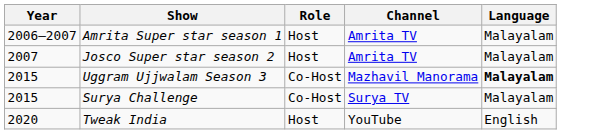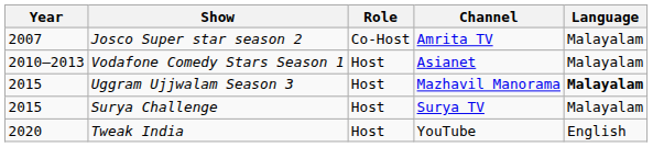 <table class="wikitable">
 <tr>
 <th>Year</th>
 <th>Show</th>
 <th>Role</th>
 <th>Channel</th>
 <th>Language</th>
 </tr>
 <tr>
-<td>2006–2007</td>
-<td><em>Amrita Super star season 1</em></td>
-<td>Host</td>
+<td>2007</td>
+<td><em>Josco Super star season 2</em></td>
+<td>Co-Host</td>
 <td><a href='#'>Amrita TV</a></td>
 <td>Malayalam</td>
 </tr>
 <tr>
-<td>2007</td>
-<td><em>Josco Super star season 2</em></td>
+<td>2010–2013</td>
+<td><em>Vodafone Comedy Stars Season 1</em></td>
 <td>Host</td>
-<td><a href='#'>Amrita TV</a></td>
+<td><a href='#'>Asianet</a></td>
 <td>Malayalam</td>
 </tr>
 <tr>
 <td>2015</td>
 <td><em>Uggram Ujjwalam Season 3 </em></td>
-<td>Co-Host</td>
+<td>Host</td>
 <td><a href='#'>Mazhavil Manorama</a></td>
 <td><strong>Malayalam</strong></td>
 </tr>
 <tr>
 <td>2015</td>
 <td><em>Surya Challenge</em></td>
-<td>Co-Host</td>
+<td>Host</td>
 <td><a href='#'>Surya TV</a></td>
 <td>Malayalam</td>
 </tr>
 <tr>
 <td>2020</td>
 <td><em>Tweak India</em></td>
 <td>Host</td>
 <td>YouTube</td>
 <td>English</td>
 </tr>
 </table>
